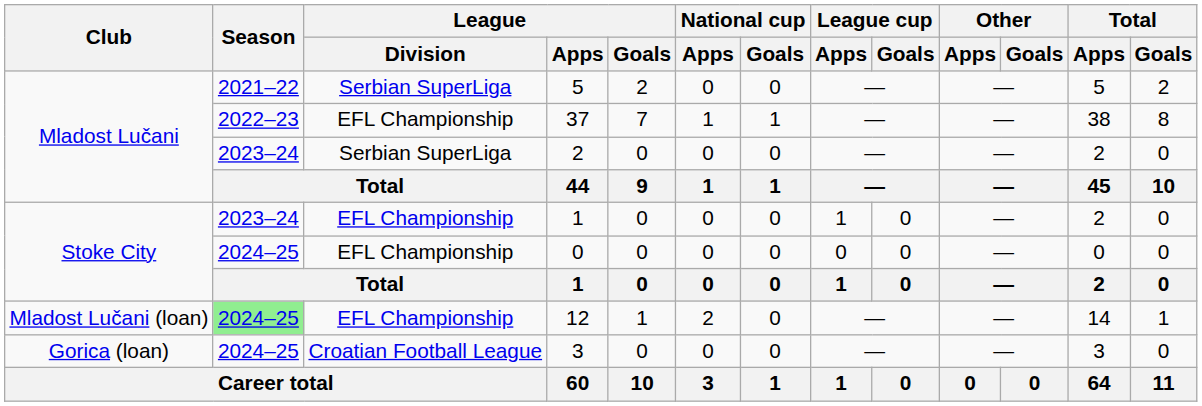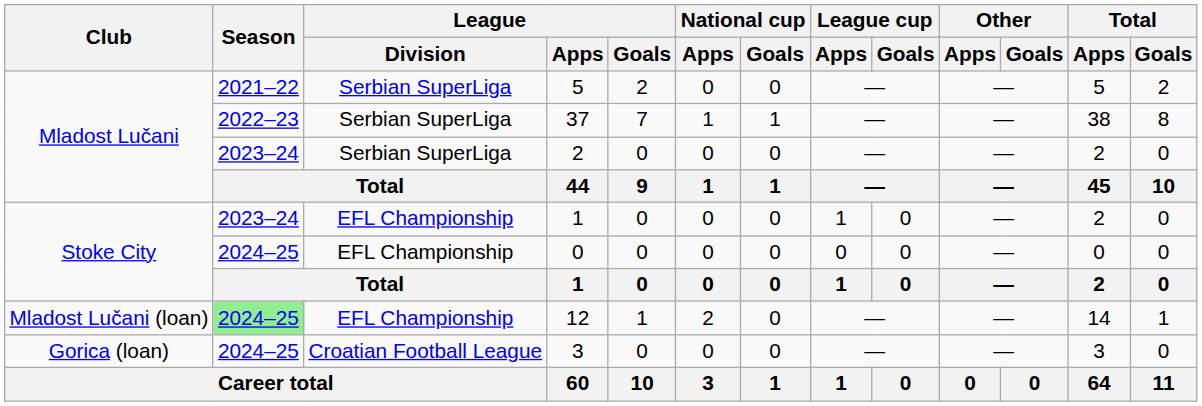 <table class="wikitable" style="text-align: center;">
 <tr>
 <th rowspan="2">Club</th>
 <th rowspan="2">Season</th>
 <th colspan="3">League</th>
 <th colspan="2">National cup</th>
 <th colspan="2">League cup</th>
 <th colspan="2">Other</th>
 <th colspan="2">Total</th>
 </tr>
 <tr>
 <th>Division</th>
 <th>Apps</th>
 <th>Goals</th>
 <th>Apps</th>
 <th>Goals</th>
 <th>Apps</th>
 <th>Goals</th>
 <th>Apps</th>
 <th>Goals</th>
 <th>Apps</th>
 <th>Goals</th>
 </tr>
 <tr>
 <td rowspan=4><a href='#'>Mladost Lučani</a></td>
 <td><a href='#'>2021–22</a></td>
 <td><a href='#'>Serbian SuperLiga</a></td>
 <td>5</td>
 <td>2</td>
 <td>0</td>
 <td>0</td>
 <td colspan=2>—</td>
 <td colspan=2>—</td>
 <td>5</td>
 <td>2</td>
 </tr>
 <tr>
 <td><a href='#'>2022–23</a></td>
-<td>EFL Championship</td>
+<td>Serbian SuperLiga</td>
 <td>37</td>
 <td>7</td>
 <td>1</td>
 <td>1</td>
 <td colspan=2>—</td>
 <td colspan=2>—</td>
 <td>38</td>
 <td>8</td>
 </tr>
 <tr>
 <td><a href='#'>2023–24</a></td>
 <td>Serbian SuperLiga</td>
 <td>2</td>
 <td>0</td>
 <td>0</td>
 <td>0</td>
 <td colspan=2>—</td>
 <td colspan=2>—</td>
 <td>2</td>
 <td>0</td>
 </tr>
 <tr>
 <th colspan=2>Total</th>
 <th>44</th>
 <th>9</th>
 <th>1</th>
 <th>1</th>
 <th colspan=2>—</th>
 <th colspan=2>—</th>
 <th>45</th>
 <th>10</th>
 </tr>
 <tr>
 <td rowspan=3><a href='#'>Stoke City</a></td>
 <td><a href='#'>2023–24</a></td>
 <td><a href='#'>EFL Championship</a></td>
 <td>1</td>
 <td>0</td>
 <td>0</td>
 <td>0</td>
 <td>1</td>
 <td>0</td>
 <td colspan=2>—</td>
 <td>2</td>
 <td>0</td>
 </tr>
 <tr>
 <td><a href='#'>2024–25</a></td>
 <td>EFL Championship</td>
 <td>0</td>
 <td>0</td>
 <td>0</td>
 <td>0</td>
 <td>0</td>
 <td>0</td>
 <td colspan=2>—</td>
 <td>0</td>
 <td>0</td>
 </tr>
 <tr>
 <th colspan=2>Total</th>
 <th>1</th>
 <th>0</th>
 <th>0</th>
 <th>0</th>
 <th>1</th>
 <th>0</th>
 <th colspan=2>—</th>
 <th>2</th>
 <th>0</th>
 </tr>
 <tr>
 <td><a href='#'>Mladost Lučani</a> (loan)</td>
 <td style="background: lightgreen;"><a href='#'>2024–25</a></td>
 <td><a href='#'>EFL Championship</a></td>
 <td>12</td>
 <td>1</td>
 <td>2</td>
 <td>0</td>
 <td colspan=2>—</td>
 <td colspan=2>—</td>
 <td>14</td>
 <td>1</td>
 </tr>
 <tr>
 <td><a href='#'>Gorica</a> (loan)</td>
 <td><a href='#'>2024–25</a></td>
 <td><a href='#'>Croatian Football League</a></td>
 <td>3</td>
 <td>0</td>
 <td>0</td>
 <td>0</td>
 <td colspan=2>—</td>
 <td colspan=2>—</td>
 <td>3</td>
 <td>0</td>
 </tr>
 <tr>
 <th colspan="3">Career total</th>
 <th>60</th>
 <th>10</th>
 <th>3</th>
 <th>1</th>
 <th>1</th>
 <th>0</th>
 <th>0</th>
 <th>0</th>
 <th>64</th>
 <th>11</th>
 </tr>
 </table>
